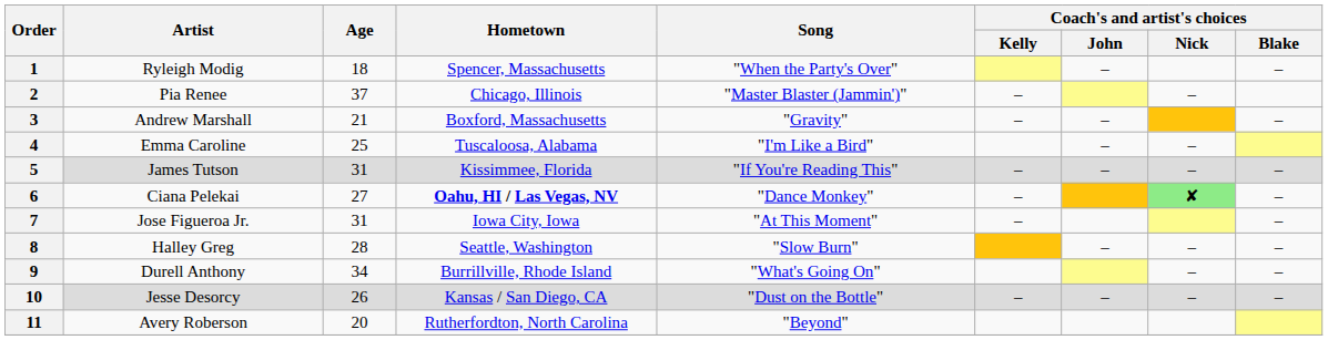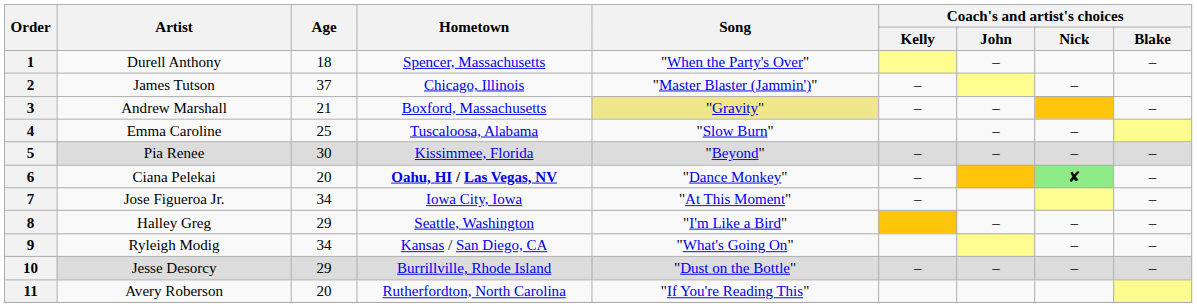 <table class="wikitable" style="text-align:center; line-height:17px; width:100%">
 <tr>
 <th scope="col" rowspan="2" style="width:04%;">Order</th>
 <th scope="col" rowspan="2" style="width:18%;">Artist</th>
 <th scope="col" rowspan="2" style="width:05%;">Age</th>
 <th scope="col" rowspan="2" style="width:18%;">Hometown</th>
 <th scope="col" rowspan="2" style="width:22%;">Song</th>
 <th scope="col" colspan="4" style="width:24%;">Coach's and artist's choices</th>
 </tr>
 <tr>
 <th stylw="width:06%;">Kelly</th>
 <th style="width:06%;">John</th>
 <th style="width:06%;">Nick</th>
 <th style="width:06%;">Blake</th>
 </tr>
 <tr>
 <th>1</th>
-<td>Ryleigh Modig</td>
+<td>Durell Anthony</td>
 <td>18</td>
 <td><a href='#'>Spencer, Massachusetts</a></td>
 <td>"<a href='#'>When the Party's Over</a>"</td>
 <td bgcolor="#fdfc8f"><em></em></td>
 <td>–</td>
 <td><em></em></td>
 <td>–</td>
 </tr>
 <tr>
 <th>2</th>
-<td>Pia Renee</td>
+<td>James Tutson</td>
 <td>37</td>
 <td><a href='#'>Chicago, Illinois</a></td>
 <td>"<a href='#'>Master Blaster (Jammin')</a>"</td>
 <td>–</td>
 <td bgcolor="#fdfc8f"><em></em></td>
 <td>–</td>
 <td><em></em></td>
 </tr>
 <tr>
 <th>3</th>
 <td>Andrew Marshall</td>
 <td>21</td>
 <td><a href='#'>Boxford, Massachusetts</a></td>
-<td>"<a href='#'>Gravity</a>"</td>
+<td style="background: khaki;">"<a href='#'>Gravity</a>"</td>
 <td>–</td>
 <td>–</td>
 <td bgcolor="#ffc40c"><em></em></td>
 <td>–</td>
 </tr>
 <tr>
 <th>4</th>
 <td>Emma Caroline</td>
 <td>25</td>
 <td><a href='#'>Tuscaloosa, Alabama</a></td>
-<td>"<a href='#'>I'm Like a Bird</a>"</td>
+<td>"<a href='#'>Slow Burn</a>"</td>
 <td><em></em></td>
 <td>–</td>
 <td>–</td>
 <td bgcolor="#fdfc8f"><em></em></td>
 </tr>
 <tr style="background:#DCDCDC">
 <th>5</th>
-<td>James Tutson</td>
-<td>31</td>
+<td>Pia Renee</td>
+<td>30</td>
 <td><a href='#'>Kissimmee, Florida</a></td>
-<td>"<a href='#'>If You're Reading This</a>"</td>
+<td>"<a href='#'>Beyond</a>"</td>
 <td>–</td>
 <td>–</td>
 <td>–</td>
 <td>–</td>
 </tr>
 <tr>
 <th>6</th>
 <td>Ciana Pelekai</td>
-<td>27</td>
+<td>20</td>
 <td><strong><a href='#'>Oahu, HI</a> / <a href='#'>Las Vegas, NV</a></strong></td>
 <td>"<a href='#'>Dance Monkey</a>"</td>
 <td>–</td>
 <td bgcolor="#ffc40c"><em></em></td>
 <td style="background:#8deb87">✘</td>
 <td>–</td>
 </tr>
 <tr>
 <th>7</th>
 <td>Jose Figueroa Jr.</td>
-<td>31</td>
+<td>34</td>
 <td><a href='#'>Iowa City, Iowa</a></td>
 <td>"<a href='#'>At This Moment</a>"</td>
 <td>–</td>
 <td><em></em></td>
 <td bgcolor="#fdfc8f"><em></em></td>
 <td>–</td>
 </tr>
 <tr>
 <th>8</th>
 <td>Halley Greg</td>
-<td>28</td>
+<td>29</td>
 <td><a href='#'>Seattle, Washington</a></td>
-<td>"<a href='#'>Slow Burn</a>"</td>
+<td>"<a href='#'>I'm Like a Bird</a>"</td>
 <td bgcolor="#ffc40c"><em></em></td>
 <td>–</td>
 <td>–</td>
 <td>–</td>
 </tr>
 <tr>
 <th>9</th>
-<td>Durell Anthony</td>
+<td>Ryleigh Modig</td>
 <td>34</td>
-<td><a href='#'>Burrillville, Rhode Island</a></td>
+<td><a href='#'>Kansas</a> / <a href='#'>San Diego, CA</a></td>
 <td>"<a href='#'>What's Going On</a>"</td>
 <td><em></em></td>
 <td bgcolor="#fdfc8f"><em></em></td>
 <td>–</td>
 <td>–</td>
 </tr>
 <tr style="background:#DCDCDC">
 <th>10</th>
 <td>Jesse Desorcy</td>
-<td>26</td>
-<td><a href='#'>Kansas</a> / <a href='#'>San Diego, CA</a></td>
+<td>29</td>
+<td><a href='#'>Burrillville, Rhode Island</a></td>
 <td>"<a href='#'>Dust on the Bottle</a>"</td>
 <td>–</td>
 <td>–</td>
 <td>–</td>
 <td>–</td>
 </tr>
 <tr>
 <th>11</th>
 <td>Avery Roberson</td>
 <td>20</td>
 <td><a href='#'>Rutherfordton, North Carolina</a></td>
-<td>"<a href='#'>Beyond</a>"</td>
+<td>"<a href='#'>If You're Reading This</a>"</td>
 <td><em></em></td>
 <td><em></em></td>
 <td><em></em></td>
 <td bgcolor="#fdfc8f"><em></em></td>
 </tr>
 <tr>
 </tr>
 </table>
